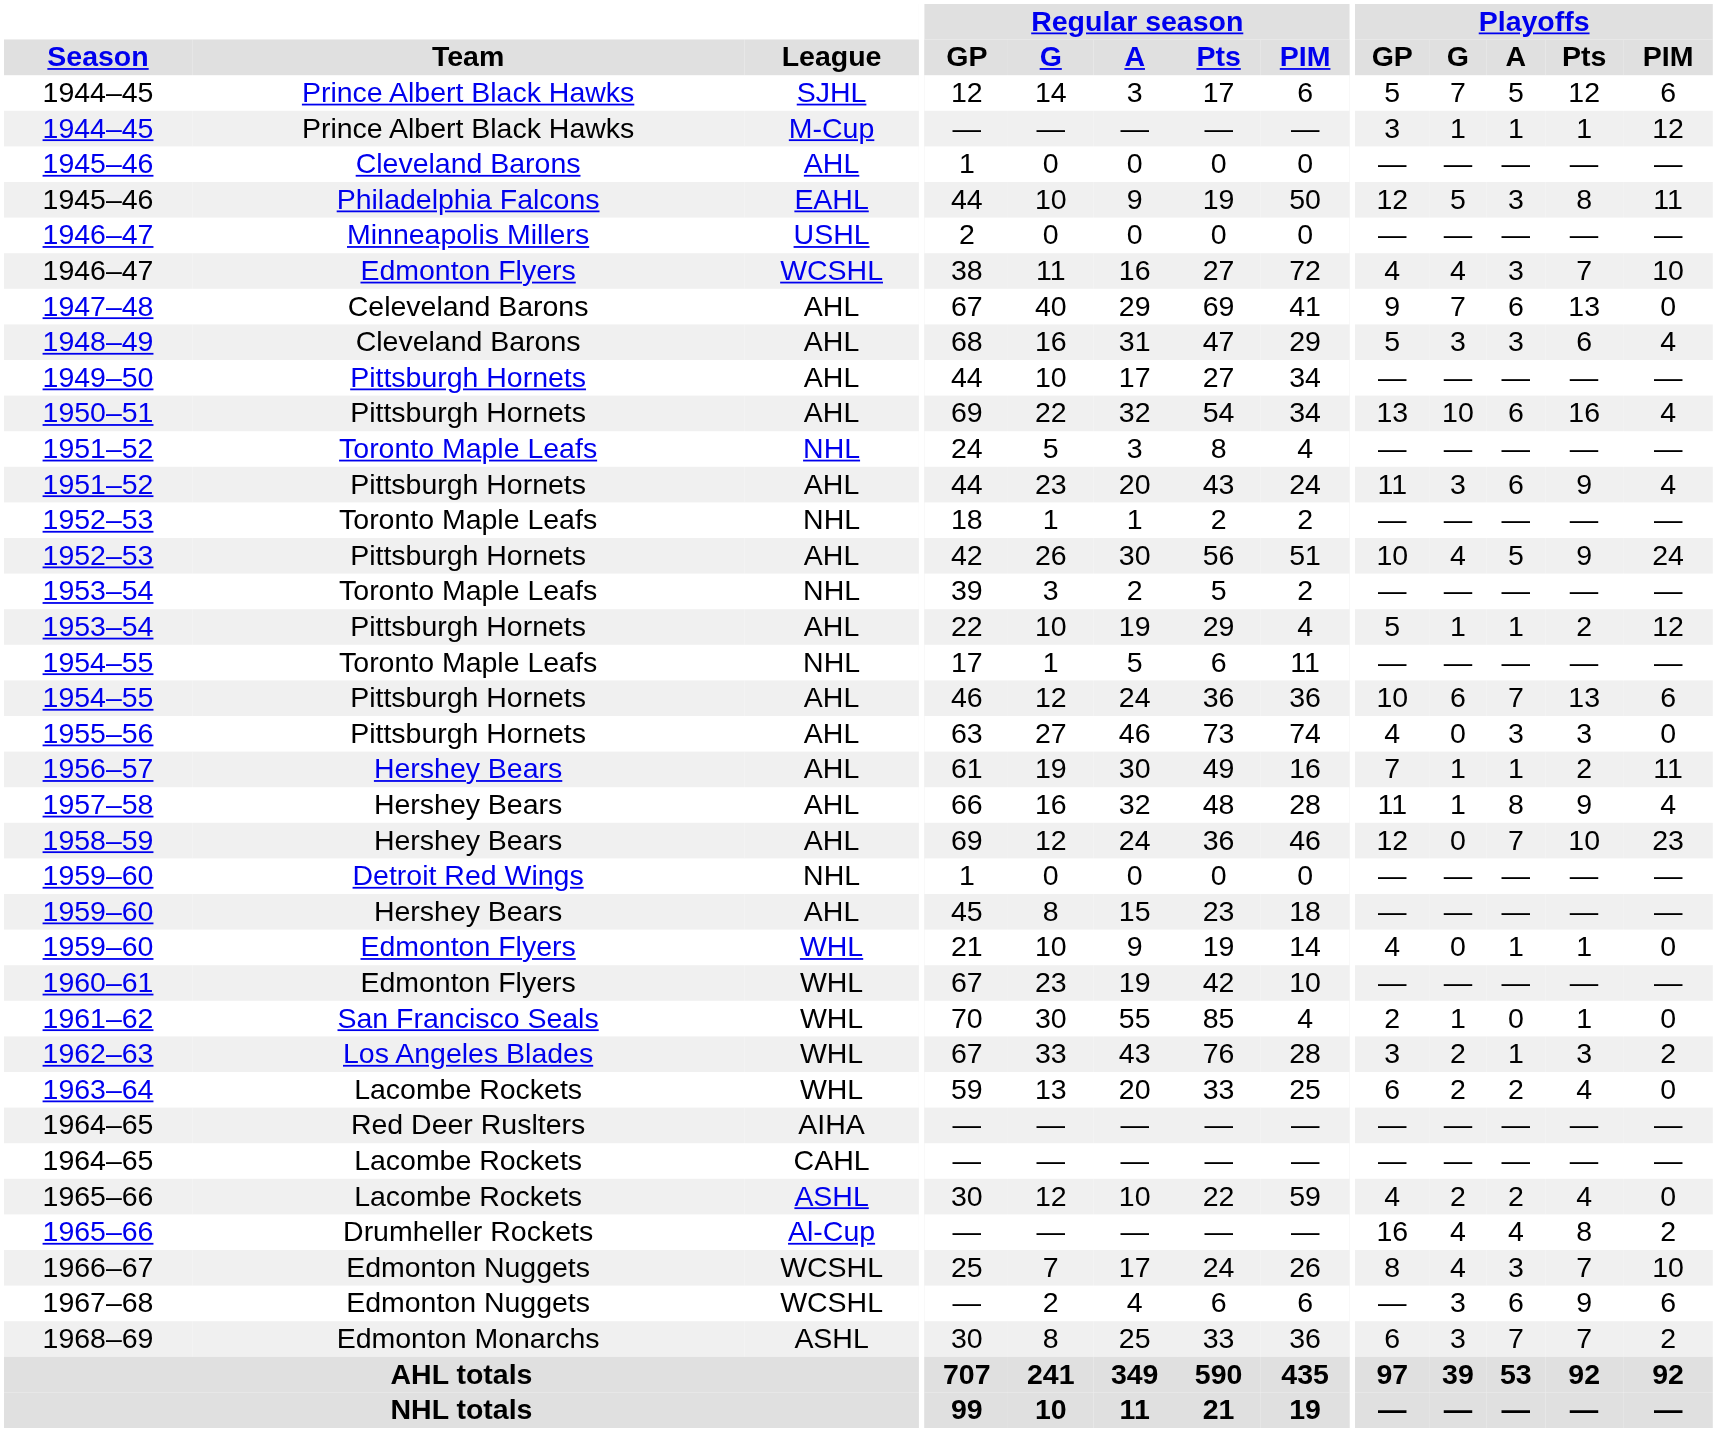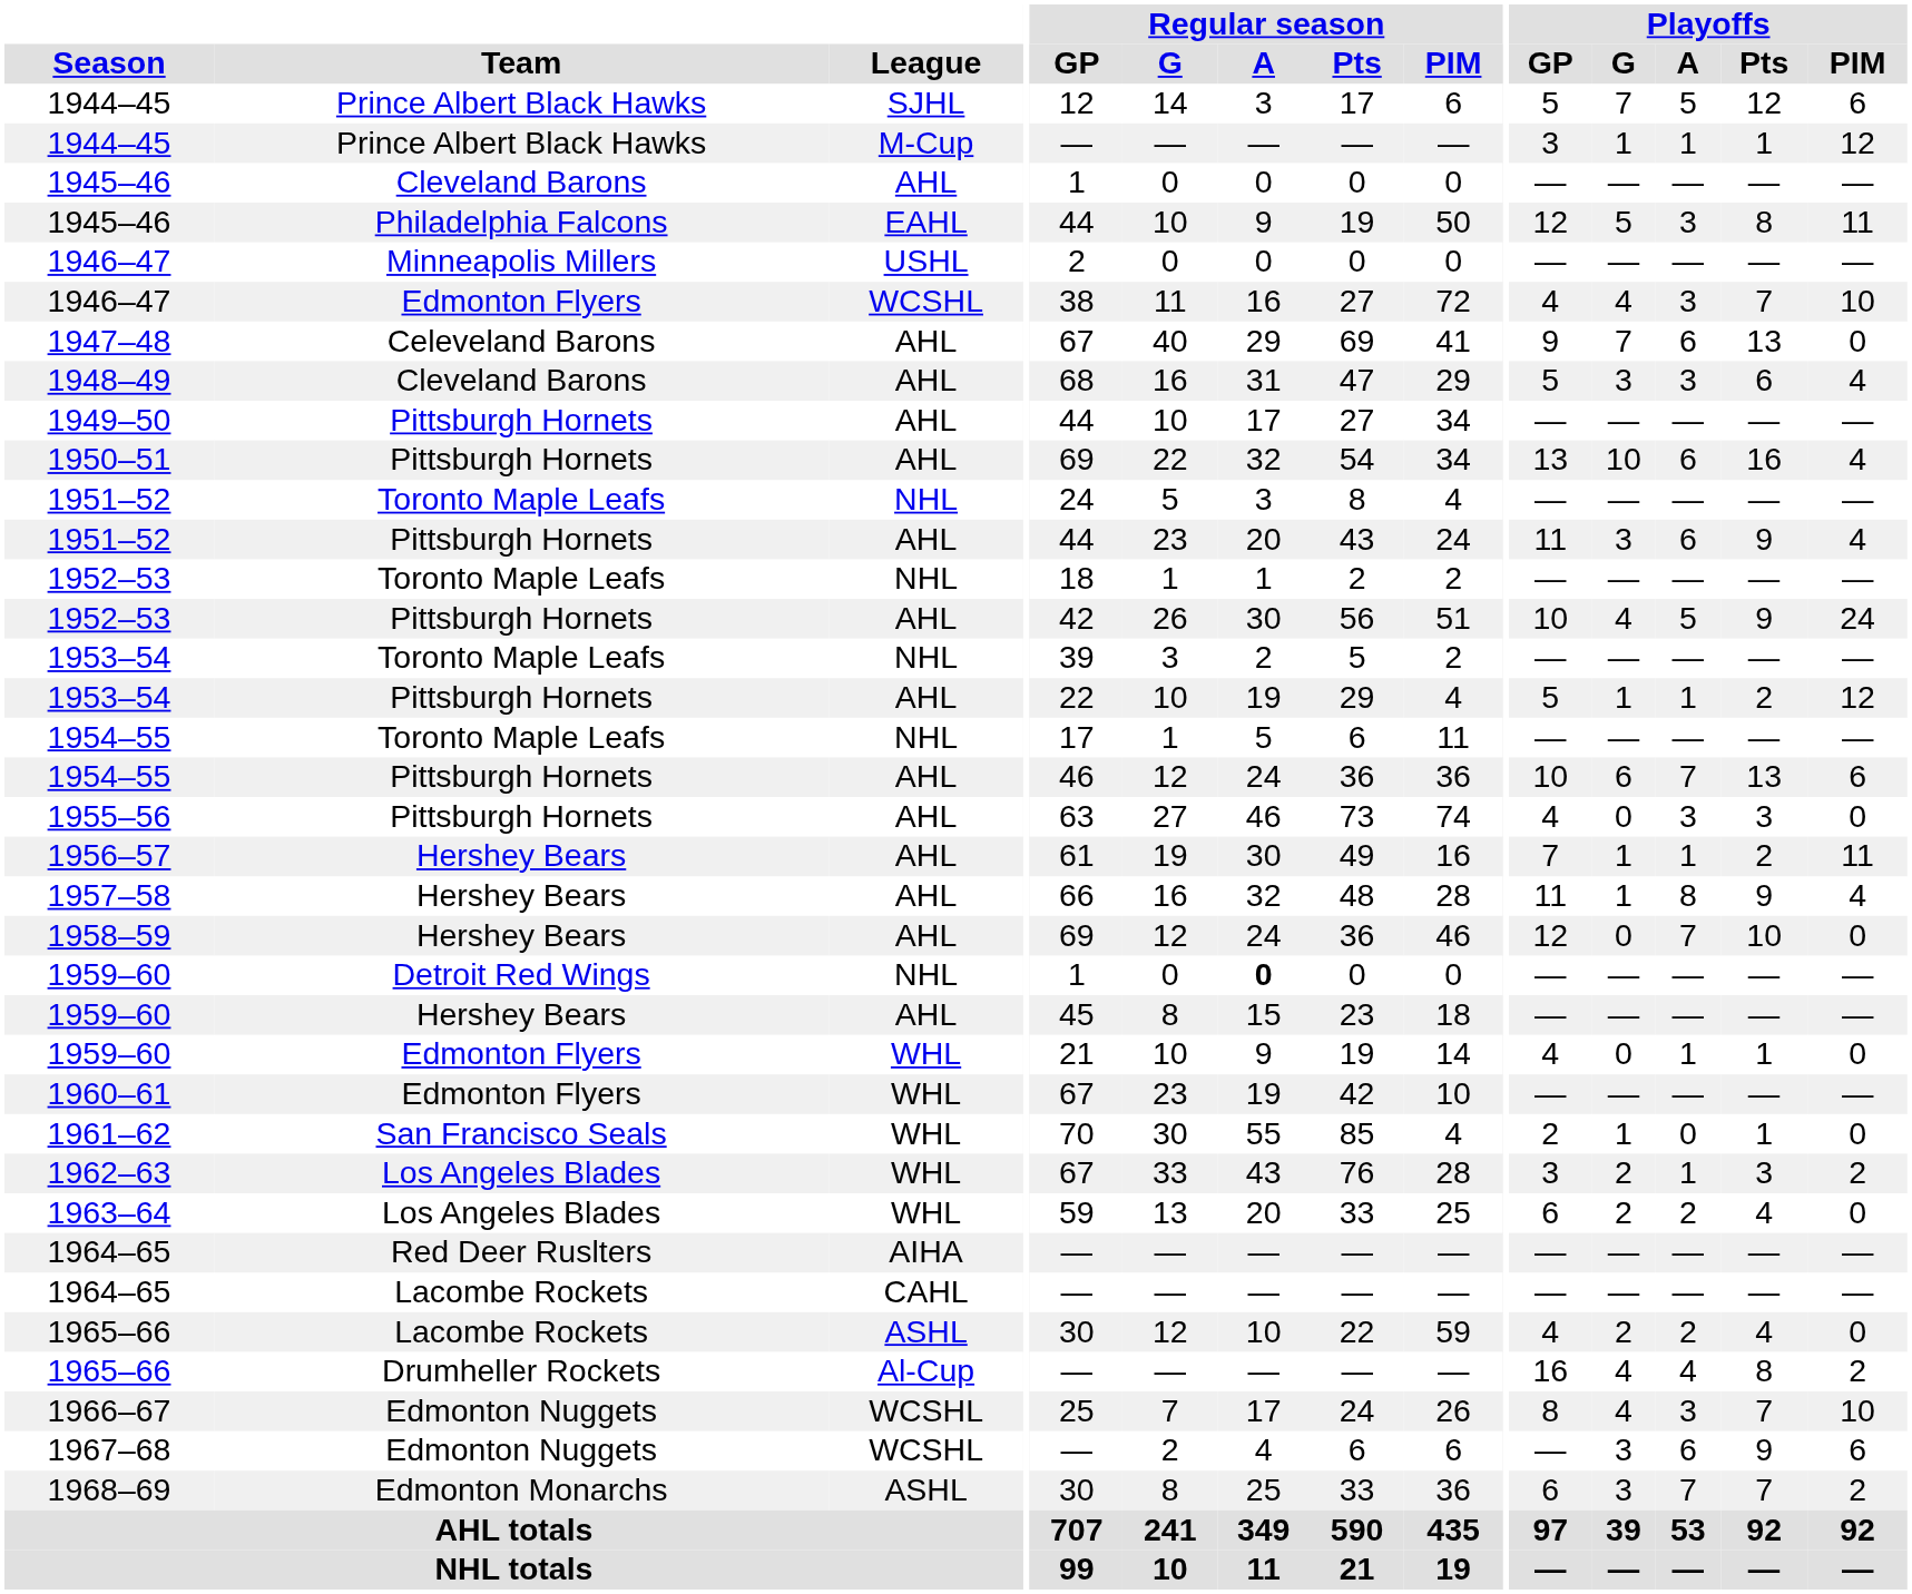 <table border="0" cellpadding="1" cellspacing="0" style="text-align:center; width:60em">
 <tr bgcolor="#e0e0e0">
 <th colspan="3" bgcolor="#ffffff"></th>
 <th rowspan="100" bgcolor="#ffffff"></th>
 <th colspan="5"><a href='#'>Regular season</a></th>
 <th rowspan="100" bgcolor="#ffffff"></th>
 <th colspan="5"><a href='#'>Playoffs</a></th>
 </tr>
 <tr bgcolor="#e0e0e0">
 <th><a href='#'>Season</a></th>
 <th>Team</th>
 <th>League</th>
 <th>GP</th>
 <th><a href='#'>G</a></th>
 <th><a href='#'>A</a></th>
 <th><a href='#'>Pts</a></th>
 <th><a href='#'>PIM</a></th>
 <th>GP</th>
 <th>G</th>
 <th>A</th>
 <th>Pts</th>
 <th>PIM</th>
 </tr>
 <tr>
 <td>1944–45</td>
 <td><a href='#'>Prince Albert Black Hawks</a></td>
 <td><a href='#'>SJHL</a></td>
 <td>12</td>
 <td>14</td>
 <td>3</td>
 <td>17</td>
 <td>6</td>
 <td>5</td>
 <td>7</td>
 <td>5</td>
 <td>12</td>
 <td>6</td>
 </tr>
 <tr bgcolor="#f0f0f0">
 <td><a href='#'>1944–45</a></td>
 <td>Prince Albert Black Hawks</td>
 <td><a href='#'>M-Cup</a></td>
 <td>—</td>
 <td>—</td>
 <td>—</td>
 <td>—</td>
 <td>—</td>
 <td>3</td>
 <td>1</td>
 <td>1</td>
 <td>1</td>
 <td>12</td>
 </tr>
 <tr>
 <td><a href='#'>1945–46</a></td>
 <td><a href='#'>Cleveland Barons</a></td>
 <td><a href='#'>AHL</a></td>
 <td>1</td>
 <td>0</td>
 <td>0</td>
 <td>0</td>
 <td>0</td>
 <td>—</td>
 <td>—</td>
 <td>—</td>
 <td>—</td>
 <td>—</td>
 </tr>
 <tr bgcolor="#f0f0f0">
 <td>1945–46</td>
 <td><a href='#'>Philadelphia Falcons</a></td>
 <td><a href='#'>EAHL</a></td>
 <td>44</td>
 <td>10</td>
 <td>9</td>
 <td>19</td>
 <td>50</td>
 <td>12</td>
 <td>5</td>
 <td>3</td>
 <td>8</td>
 <td>11</td>
 </tr>
 <tr>
 <td><a href='#'>1946–47</a></td>
 <td><a href='#'>Minneapolis Millers</a></td>
 <td><a href='#'>USHL</a></td>
 <td>2</td>
 <td>0</td>
 <td>0</td>
 <td>0</td>
 <td>0</td>
 <td>—</td>
 <td>—</td>
 <td>—</td>
 <td>—</td>
 <td>—</td>
 </tr>
 <tr bgcolor="#f0f0f0">
 <td>1946–47</td>
 <td><a href='#'>Edmonton Flyers</a></td>
 <td><a href='#'>WCSHL</a></td>
 <td>38</td>
 <td>11</td>
 <td>16</td>
 <td>27</td>
 <td>72</td>
 <td>4</td>
 <td>4</td>
 <td>3</td>
 <td>7</td>
 <td>10</td>
 </tr>
 <tr>
 <td><a href='#'>1947–48</a></td>
 <td>Celeveland Barons</td>
 <td>AHL</td>
 <td>67</td>
 <td>40</td>
 <td>29</td>
 <td>69</td>
 <td>41</td>
 <td>9</td>
 <td>7</td>
 <td>6</td>
 <td>13</td>
 <td>0</td>
 </tr>
 <tr bgcolor="#f0f0f0">
 <td><a href='#'>1948–49</a></td>
 <td>Cleveland Barons</td>
 <td>AHL</td>
 <td>68</td>
 <td>16</td>
 <td>31</td>
 <td>47</td>
 <td>29</td>
 <td>5</td>
 <td>3</td>
 <td>3</td>
 <td>6</td>
 <td>4</td>
 </tr>
 <tr>
 <td><a href='#'>1949–50</a></td>
 <td><a href='#'>Pittsburgh Hornets</a></td>
 <td>AHL</td>
 <td>44</td>
 <td>10</td>
 <td>17</td>
 <td>27</td>
 <td>34</td>
 <td>—</td>
 <td>—</td>
 <td>—</td>
 <td>—</td>
 <td>—</td>
 </tr>
 <tr bgcolor="#f0f0f0">
 <td><a href='#'>1950–51</a></td>
 <td>Pittsburgh Hornets</td>
 <td>AHL</td>
 <td>69</td>
 <td>22</td>
 <td>32</td>
 <td>54</td>
 <td>34</td>
 <td>13</td>
 <td>10</td>
 <td>6</td>
 <td>16</td>
 <td>4</td>
 </tr>
 <tr>
 <td><a href='#'>1951–52</a></td>
 <td><a href='#'>Toronto Maple Leafs</a></td>
 <td><a href='#'>NHL</a></td>
 <td>24</td>
 <td>5</td>
 <td>3</td>
 <td>8</td>
 <td>4</td>
 <td>—</td>
 <td>—</td>
 <td>—</td>
 <td>—</td>
 <td>—</td>
 </tr>
 <tr bgcolor="#f0f0f0">
 <td><a href='#'>1951–52</a></td>
 <td>Pittsburgh Hornets</td>
 <td>AHL</td>
 <td>44</td>
 <td>23</td>
 <td>20</td>
 <td>43</td>
 <td>24</td>
 <td>11</td>
 <td>3</td>
 <td>6</td>
 <td>9</td>
 <td>4</td>
 </tr>
 <tr>
 <td><a href='#'>1952–53</a></td>
 <td>Toronto Maple Leafs</td>
 <td>NHL</td>
 <td>18</td>
 <td>1</td>
 <td>1</td>
 <td>2</td>
 <td>2</td>
 <td>—</td>
 <td>—</td>
 <td>—</td>
 <td>—</td>
 <td>—</td>
 </tr>
 <tr bgcolor="#f0f0f0">
 <td><a href='#'>1952–53</a></td>
 <td>Pittsburgh Hornets</td>
 <td>AHL</td>
 <td>42</td>
 <td>26</td>
 <td>30</td>
 <td>56</td>
 <td>51</td>
 <td>10</td>
 <td>4</td>
 <td>5</td>
 <td>9</td>
 <td>24</td>
 </tr>
 <tr>
 <td><a href='#'>1953–54</a></td>
 <td>Toronto Maple Leafs</td>
 <td>NHL</td>
 <td>39</td>
 <td>3</td>
 <td>2</td>
 <td>5</td>
 <td>2</td>
 <td>—</td>
 <td>—</td>
 <td>—</td>
 <td>—</td>
 <td>—</td>
 </tr>
 <tr bgcolor="#f0f0f0">
 <td><a href='#'>1953–54</a></td>
 <td>Pittsburgh Hornets</td>
 <td>AHL</td>
 <td>22</td>
 <td>10</td>
 <td>19</td>
 <td>29</td>
 <td>4</td>
 <td>5</td>
 <td>1</td>
 <td>1</td>
 <td>2</td>
 <td>12</td>
 </tr>
 <tr>
 <td><a href='#'>1954–55</a></td>
 <td>Toronto Maple Leafs</td>
 <td>NHL</td>
 <td>17</td>
 <td>1</td>
 <td>5</td>
 <td>6</td>
 <td>11</td>
 <td>—</td>
 <td>—</td>
 <td>—</td>
 <td>—</td>
 <td>—</td>
 </tr>
 <tr bgcolor="#f0f0f0">
 <td><a href='#'>1954–55</a></td>
 <td>Pittsburgh Hornets</td>
 <td>AHL</td>
 <td>46</td>
 <td>12</td>
 <td>24</td>
 <td>36</td>
 <td>36</td>
 <td>10</td>
 <td>6</td>
 <td>7</td>
 <td>13</td>
 <td>6</td>
 </tr>
 <tr>
 <td><a href='#'>1955–56</a></td>
 <td>Pittsburgh Hornets</td>
 <td>AHL</td>
 <td>63</td>
 <td>27</td>
 <td>46</td>
 <td>73</td>
 <td>74</td>
 <td>4</td>
 <td>0</td>
 <td>3</td>
 <td>3</td>
 <td>0</td>
 </tr>
 <tr bgcolor="#f0f0f0">
 <td><a href='#'>1956–57</a></td>
 <td><a href='#'>Hershey Bears</a></td>
 <td>AHL</td>
 <td>61</td>
 <td>19</td>
 <td>30</td>
 <td>49</td>
 <td>16</td>
 <td>7</td>
 <td>1</td>
 <td>1</td>
 <td>2</td>
 <td>11</td>
 </tr>
 <tr>
 <td><a href='#'>1957–58</a></td>
 <td>Hershey Bears</td>
 <td>AHL</td>
 <td>66</td>
 <td>16</td>
 <td>32</td>
 <td>48</td>
 <td>28</td>
 <td>11</td>
 <td>1</td>
 <td>8</td>
 <td>9</td>
 <td>4</td>
 </tr>
 <tr bgcolor="#f0f0f0">
 <td><a href='#'>1958–59</a></td>
 <td>Hershey Bears</td>
 <td>AHL</td>
 <td>69</td>
 <td>12</td>
 <td>24</td>
 <td>36</td>
 <td>46</td>
 <td>12</td>
 <td>0</td>
 <td>7</td>
 <td>10</td>
-<td>23</td>
+<td>0</td>
 </tr>
 <tr>
 <td><a href='#'>1959–60</a></td>
 <td><a href='#'>Detroit Red Wings</a></td>
 <td>NHL</td>
 <td>1</td>
 <td>0</td>
-<td>0</td>
+<td><strong>0</strong></td>
 <td>0</td>
 <td>0</td>
 <td>—</td>
 <td>—</td>
 <td>—</td>
 <td>—</td>
 <td>—</td>
 </tr>
 <tr bgcolor="#f0f0f0">
 <td><a href='#'>1959–60</a></td>
 <td>Hershey Bears</td>
 <td>AHL</td>
 <td>45</td>
 <td>8</td>
 <td>15</td>
 <td>23</td>
 <td>18</td>
 <td>—</td>
 <td>—</td>
 <td>—</td>
 <td>—</td>
 <td>—</td>
 </tr>
 <tr>
 <td><a href='#'>1959–60</a></td>
 <td><a href='#'>Edmonton Flyers</a></td>
 <td><a href='#'>WHL</a></td>
 <td>21</td>
 <td>10</td>
 <td>9</td>
 <td>19</td>
 <td>14</td>
 <td>4</td>
 <td>0</td>
 <td>1</td>
 <td>1</td>
 <td>0</td>
 </tr>
 <tr bgcolor="#f0f0f0">
 <td><a href='#'>1960–61</a></td>
 <td>Edmonton Flyers</td>
 <td>WHL</td>
 <td>67</td>
 <td>23</td>
 <td>19</td>
 <td>42</td>
 <td>10</td>
 <td>—</td>
 <td>—</td>
 <td>—</td>
 <td>—</td>
 <td>—</td>
 </tr>
 <tr>
 <td><a href='#'>1961–62</a></td>
 <td><a href='#'>San Francisco Seals</a></td>
 <td>WHL</td>
 <td>70</td>
 <td>30</td>
 <td>55</td>
 <td>85</td>
 <td>4</td>
 <td>2</td>
 <td>1</td>
 <td>0</td>
 <td>1</td>
 <td>0</td>
 </tr>
 <tr bgcolor="#f0f0f0">
 <td><a href='#'>1962–63</a></td>
 <td><a href='#'>Los Angeles Blades</a></td>
 <td>WHL</td>
 <td>67</td>
 <td>33</td>
 <td>43</td>
 <td>76</td>
 <td>28</td>
 <td>3</td>
 <td>2</td>
 <td>1</td>
 <td>3</td>
 <td>2</td>
 </tr>
 <tr>
 <td><a href='#'>1963–64</a></td>
-<td>Lacombe Rockets</td>
+<td>Los Angeles Blades</td>
 <td>WHL</td>
 <td>59</td>
 <td>13</td>
 <td>20</td>
 <td>33</td>
 <td>25</td>
 <td>6</td>
 <td>2</td>
 <td>2</td>
 <td>4</td>
 <td>0</td>
 </tr>
 <tr bgcolor="#f0f0f0">
 <td>1964–65</td>
 <td>Red Deer Ruslters</td>
 <td>AIHA</td>
 <td>—</td>
 <td>—</td>
 <td>—</td>
 <td>—</td>
 <td>—</td>
 <td>—</td>
 <td>—</td>
 <td>—</td>
 <td>—</td>
 <td>—</td>
 </tr>
 <tr>
 <td>1964–65</td>
 <td>Lacombe Rockets</td>
 <td>CAHL</td>
 <td>—</td>
 <td>—</td>
 <td>—</td>
 <td>—</td>
 <td>—</td>
 <td>—</td>
 <td>—</td>
 <td>—</td>
 <td>—</td>
 <td>—</td>
 </tr>
 <tr bgcolor="#f0f0f0">
 <td>1965–66</td>
 <td>Lacombe Rockets</td>
 <td><a href='#'>ASHL</a></td>
 <td>30</td>
 <td>12</td>
 <td>10</td>
 <td>22</td>
 <td>59</td>
 <td>4</td>
 <td>2</td>
 <td>2</td>
 <td>4</td>
 <td>0</td>
 </tr>
 <tr>
 <td><a href='#'>1965–66</a></td>
 <td>Drumheller Rockets</td>
 <td><a href='#'>Al-Cup</a></td>
 <td>—</td>
 <td>—</td>
 <td>—</td>
 <td>—</td>
 <td>—</td>
 <td>16</td>
 <td>4</td>
 <td>4</td>
 <td>8</td>
 <td>2</td>
 </tr>
 <tr bgcolor="#f0f0f0">
 <td>1966–67</td>
 <td>Edmonton Nuggets</td>
 <td>WCSHL</td>
 <td>25</td>
 <td>7</td>
 <td>17</td>
 <td>24</td>
 <td>26</td>
 <td>8</td>
 <td>4</td>
 <td>3</td>
 <td>7</td>
 <td>10</td>
 </tr>
 <tr>
 <td>1967–68</td>
 <td>Edmonton Nuggets</td>
 <td>WCSHL</td>
 <td>—</td>
 <td>2</td>
 <td>4</td>
 <td>6</td>
 <td>6</td>
 <td>—</td>
 <td>3</td>
 <td>6</td>
 <td>9</td>
 <td>6</td>
 </tr>
 <tr bgcolor="#f0f0f0">
 <td>1968–69</td>
 <td>Edmonton Monarchs</td>
 <td>ASHL</td>
 <td>30</td>
 <td>8</td>
 <td>25</td>
 <td>33</td>
 <td>36</td>
 <td>6</td>
 <td>3</td>
 <td>7</td>
 <td>7</td>
 <td>2</td>
 </tr>
 <tr bgcolor="#e0e0e0">
 <th colspan="3">AHL totals</th>
 <th>707</th>
 <th>241</th>
 <th>349</th>
 <th>590</th>
 <th>435</th>
 <th>97</th>
 <th>39</th>
 <th>53</th>
 <th>92</th>
 <th>92</th>
 </tr>
 <tr bgcolor="#e0e0e0">
 <th colspan="3">NHL totals</th>
 <th>99</th>
 <th>10</th>
 <th>11</th>
 <th>21</th>
 <th>19</th>
 <th>—</th>
 <th>—</th>
 <th>—</th>
 <th>—</th>
 <th>—</th>
 </tr>
 </table>
